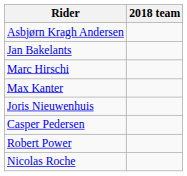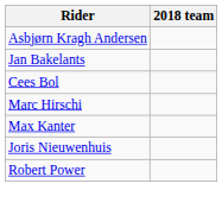 <table class="wikitable">
 <tr>
 <th>Rider</th>
 <th>2018 team</th>
 </tr>
 <tr>
 <td><a href='#'>Asbjørn Kragh Andersen</a></td>
 <td></td>
 </tr>
 <tr>
 <td><a href='#'>Jan Bakelants</a></td>
+<td></td>
+</tr>
+<tr>
+<td><a href='#'>Cees Bol</a></td>
 <td></td>
 </tr>
 <tr>
 <td><a href='#'>Marc Hirschi</a></td>
 <td></td>
 </tr>
 <tr>
 <td><a href='#'>Max Kanter</a></td>
 <td></td>
 </tr>
 <tr>
 <td><a href='#'>Joris Nieuwenhuis</a></td>
 <td></td>
 </tr>
 <tr>
-<td><a href='#'>Casper Pedersen</a></td>
-<td></td>
-</tr>
-<tr>
 <td><a href='#'>Robert Power</a></td>
 <td></td>
 </tr>
-<tr>
-<td><a href='#'>Nicolas Roche</a></td>
-<td></td>
-</tr>
 </table>
